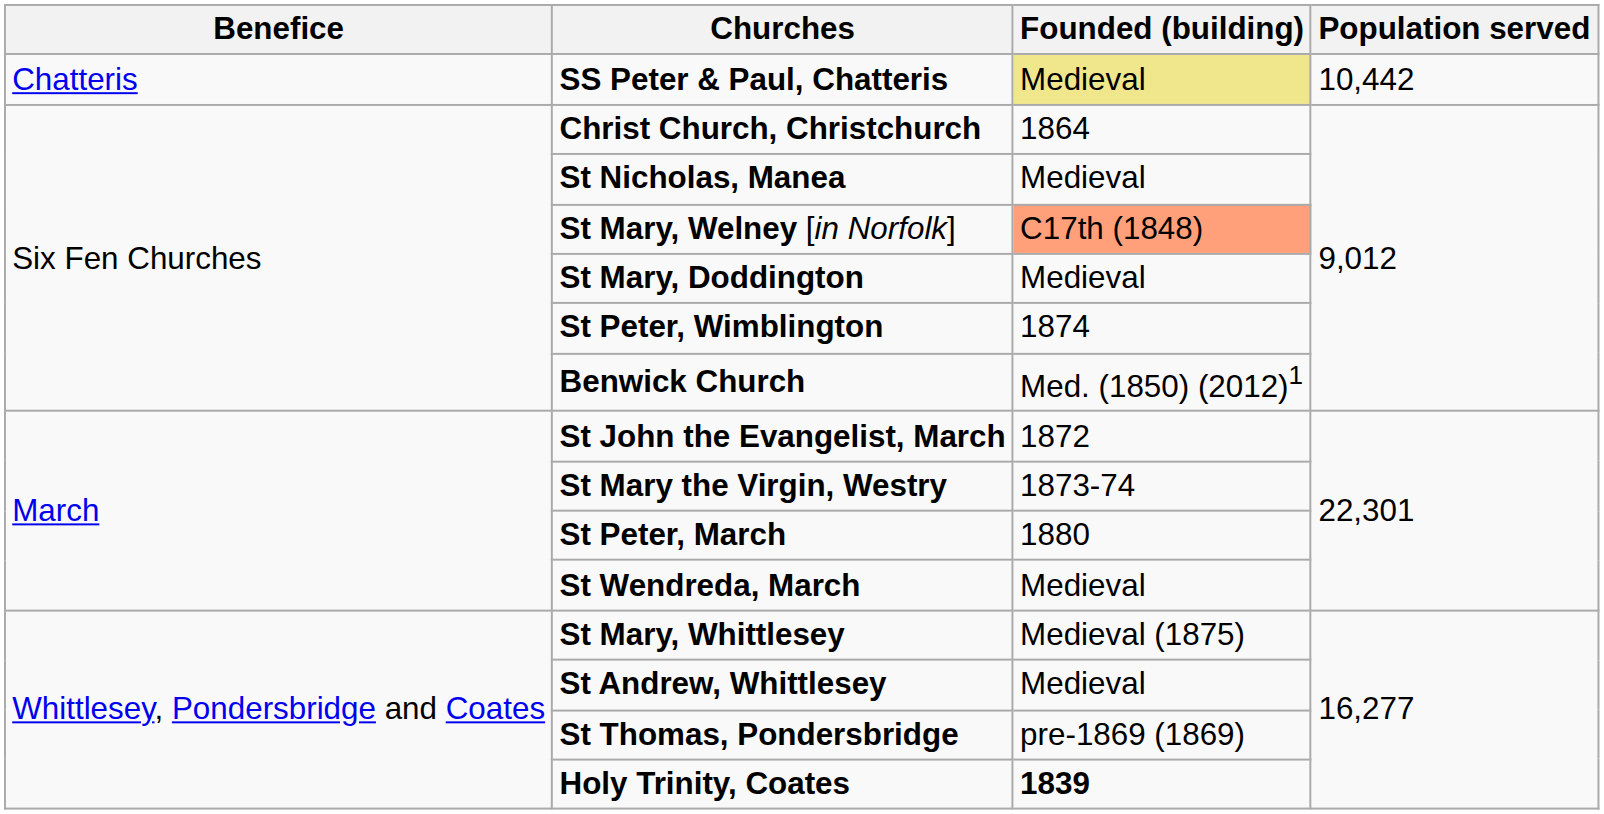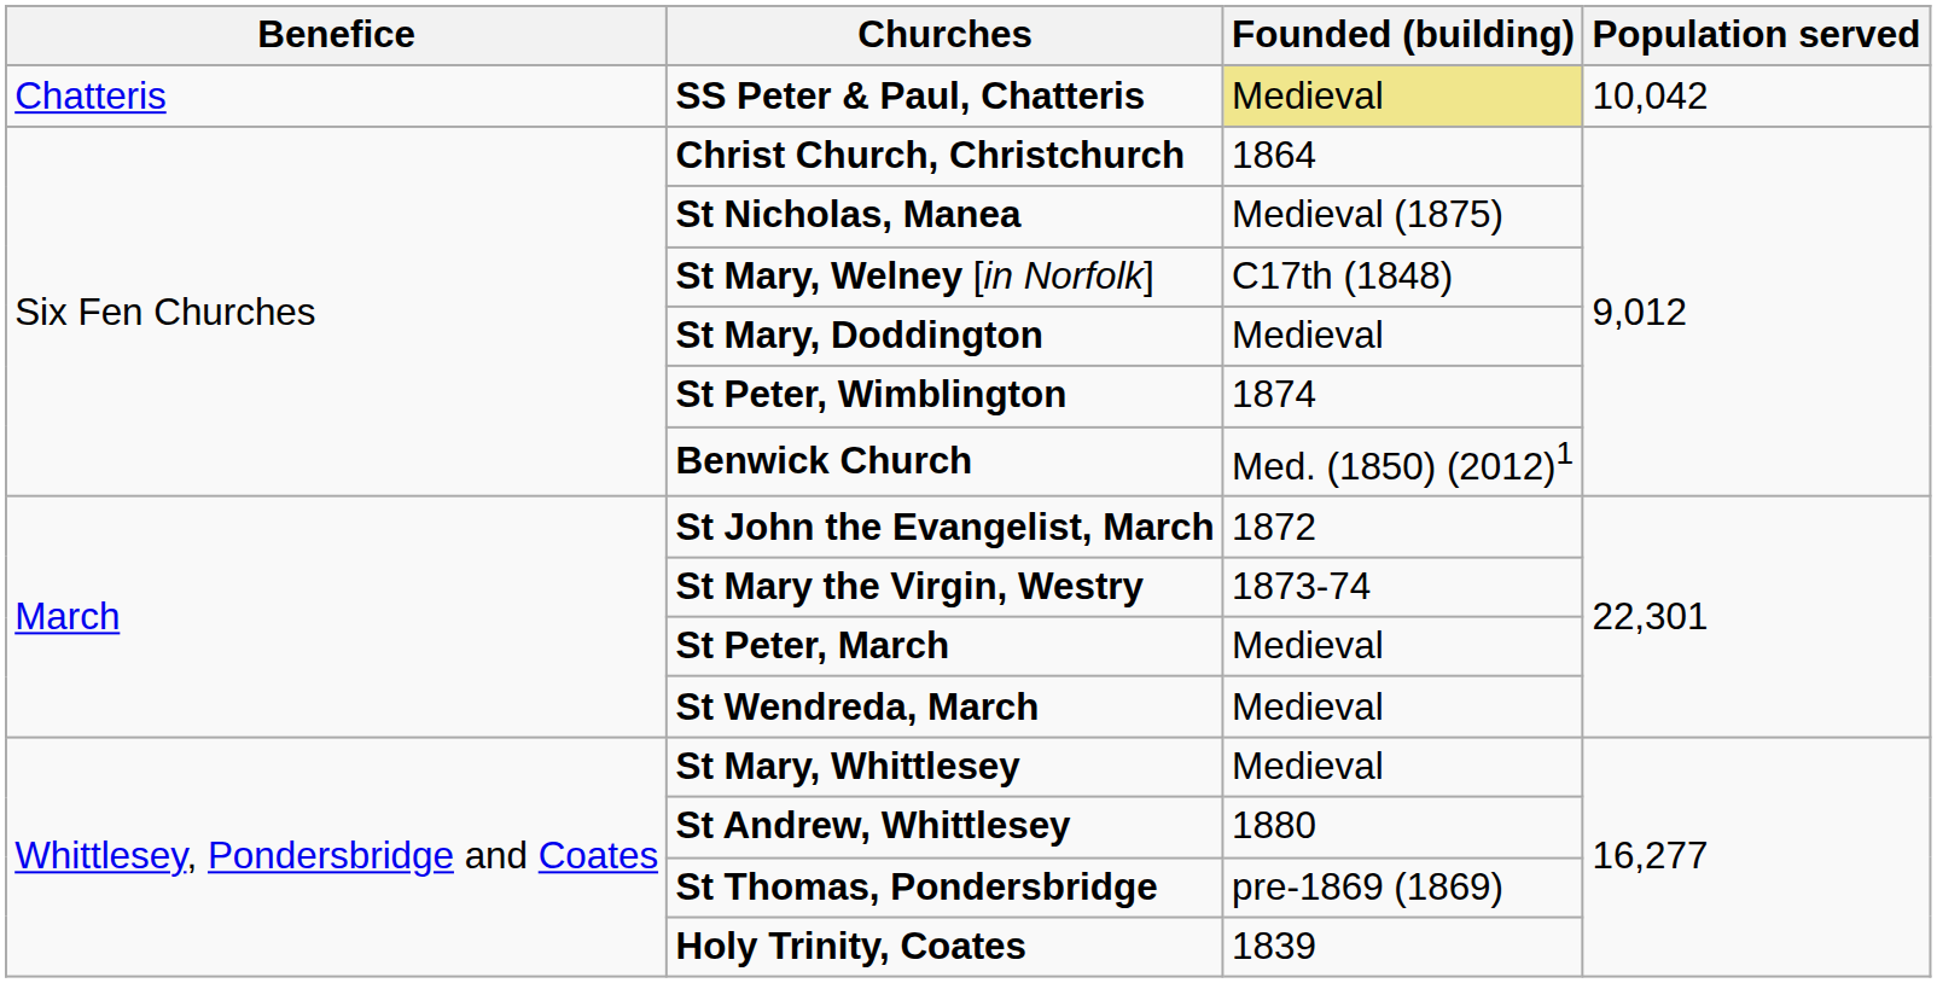 <table class="wikitable">
 <tr>
 <th>Benefice</th>
 <th>Churches</th>
 <th>Founded (building)</th>
 <th>Population served<strong></strong></th>
 </tr>
 <tr>
 <td><a href='#'>Chatteris</a></td>
 <td><strong>SS Peter & Paul, Chatteris</strong></td>
 <td style="background: khaki;">Medieval</td>
-<td>10,442</td>
+<td>10,042</td>
 </tr>
 <tr>
 <td rowspan="6">Six Fen Churches</td>
 <td><strong>Christ Church, Christchurch</strong></td>
 <td>1864</td>
 <td rowspan="6">9,012</td>
 </tr>
 <tr>
 <td><strong>St Nicholas, Manea</strong></td>
-<td>Medieval</td>
+<td>Medieval (1875)</td>
 </tr>
 <tr>
 <td><strong>St Mary, Welney</strong> [<em>in Norfolk</em>]</td>
-<td style="background: lightsalmon;">C17th (1848)</td>
+<td>C17th (1848)</td>
 </tr>
 <tr>
 <td><strong>St Mary, Doddington</strong></td>
 <td>Medieval</td>
 </tr>
 <tr>
 <td><strong>St Peter, Wimblington</strong></td>
 <td>1874</td>
 </tr>
 <tr>
 <td><strong>Benwick Church</strong></td>
 <td>Med. (1850) (2012)<sup>1</sup></td>
 </tr>
 <tr>
 <td rowspan="4"><a href='#'>March</a></td>
 <td><strong>St John the Evangelist, March</strong></td>
 <td>1872</td>
 <td rowspan="4">22,301</td>
 </tr>
 <tr>
 <td><strong>St Mary the Virgin, Westry</strong></td>
 <td>1873-74</td>
 </tr>
 <tr>
 <td><strong>St Peter, March</strong></td>
-<td>1880</td>
+<td>Medieval</td>
 </tr>
 <tr>
 <td><strong>St Wendreda, March</strong></td>
 <td>Medieval</td>
 </tr>
 <tr>
 <td rowspan="4"><a href='#'>Whittlesey</a>, <a href='#'>Pondersbridge</a> and <a href='#'>Coates</a></td>
 <td><strong>St Mary, Whittlesey</strong></td>
-<td>Medieval (1875)</td>
+<td>Medieval</td>
 <td rowspan="4">16,277</td>
 </tr>
 <tr>
 <td><strong>St Andrew, Whittlesey</strong></td>
-<td>Medieval</td>
+<td>1880</td>
 </tr>
 <tr>
 <td><strong>St Thomas, Pondersbridge</strong></td>
 <td>pre-1869 (1869)</td>
 </tr>
 <tr>
 <td><strong>Holy Trinity, Coates</strong></td>
-<td><strong>1839</strong></td>
+<td>1839</td>
 </tr>
 </table>
